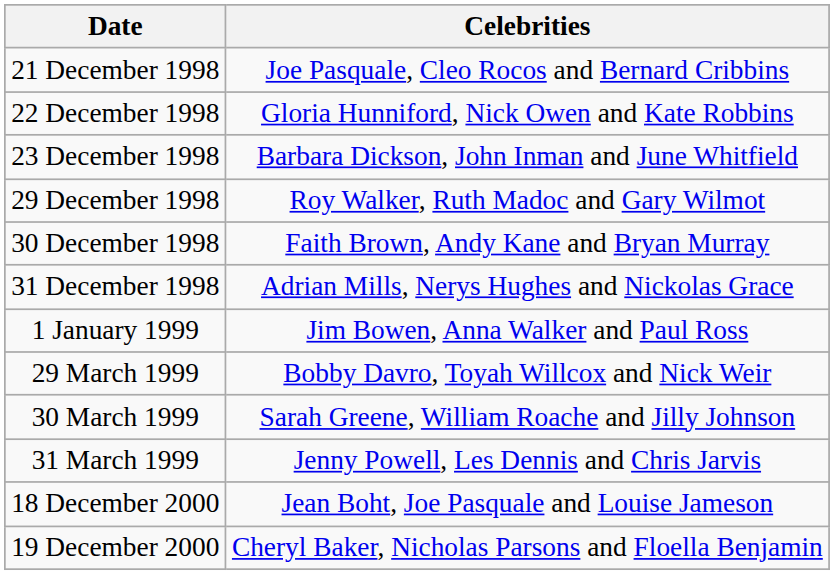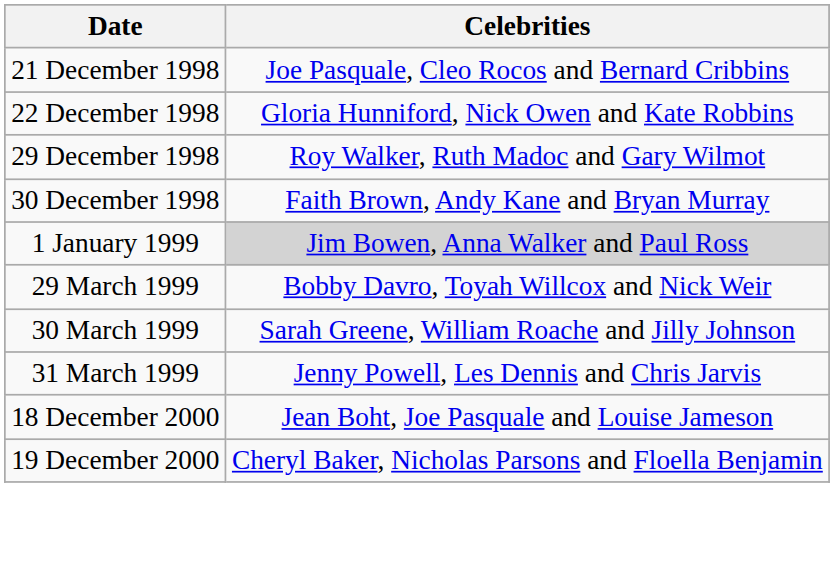 <table class="wikitable" style="text-align:center;">
 <tr>
 <th>Date</th>
 <th>Celebrities</th>
 </tr>
 <tr>
 <td>21 December 1998</td>
 <td><a href='#'>Joe Pasquale</a>, <a href='#'>Cleo Rocos</a> and <a href='#'>Bernard Cribbins</a></td>
 </tr>
 <tr>
 <td>22 December 1998</td>
 <td><a href='#'>Gloria Hunniford</a>, <a href='#'>Nick Owen</a> and <a href='#'>Kate Robbins</a></td>
 </tr>
 <tr>
-<td>23 December 1998</td>
-<td><a href='#'>Barbara Dickson</a>, <a href='#'>John Inman</a> and <a href='#'>June Whitfield</a></td>
-</tr>
-<tr>
 <td>29 December 1998</td>
 <td><a href='#'>Roy Walker</a>, <a href='#'>Ruth Madoc</a> and <a href='#'>Gary Wilmot</a></td>
 </tr>
 <tr>
 <td>30 December 1998</td>
 <td><a href='#'>Faith Brown</a>, <a href='#'>Andy Kane</a> and <a href='#'>Bryan Murray</a></td>
 </tr>
 <tr>
-<td>31 December 1998</td>
-<td><a href='#'>Adrian Mills</a>, <a href='#'>Nerys Hughes</a> and <a href='#'>Nickolas Grace</a></td>
-</tr>
-<tr>
 <td>1 January 1999</td>
-<td><a href='#'>Jim Bowen</a>, <a href='#'>Anna Walker</a> and <a href='#'>Paul Ross</a></td>
+<td style="background: lightgrey;"><a href='#'>Jim Bowen</a>, <a href='#'>Anna Walker</a> and <a href='#'>Paul Ross</a></td>
 </tr>
 <tr>
 <td>29 March 1999</td>
 <td><a href='#'>Bobby Davro</a>, <a href='#'>Toyah Willcox</a> and <a href='#'>Nick Weir</a></td>
 </tr>
 <tr>
 <td>30 March 1999</td>
 <td><a href='#'>Sarah Greene</a>, <a href='#'>William Roache</a> and <a href='#'>Jilly Johnson</a></td>
 </tr>
 <tr>
 <td>31 March 1999</td>
 <td><a href='#'>Jenny Powell</a>, <a href='#'>Les Dennis</a> and <a href='#'>Chris Jarvis</a></td>
 </tr>
 <tr>
 <td>18 December 2000</td>
 <td><a href='#'>Jean Boht</a>, <a href='#'>Joe Pasquale</a> and <a href='#'>Louise Jameson</a></td>
 </tr>
 <tr>
 <td>19 December 2000</td>
 <td><a href='#'>Cheryl Baker</a>, <a href='#'>Nicholas Parsons</a> and <a href='#'>Floella Benjamin</a></td>
 </tr>
 </table>
